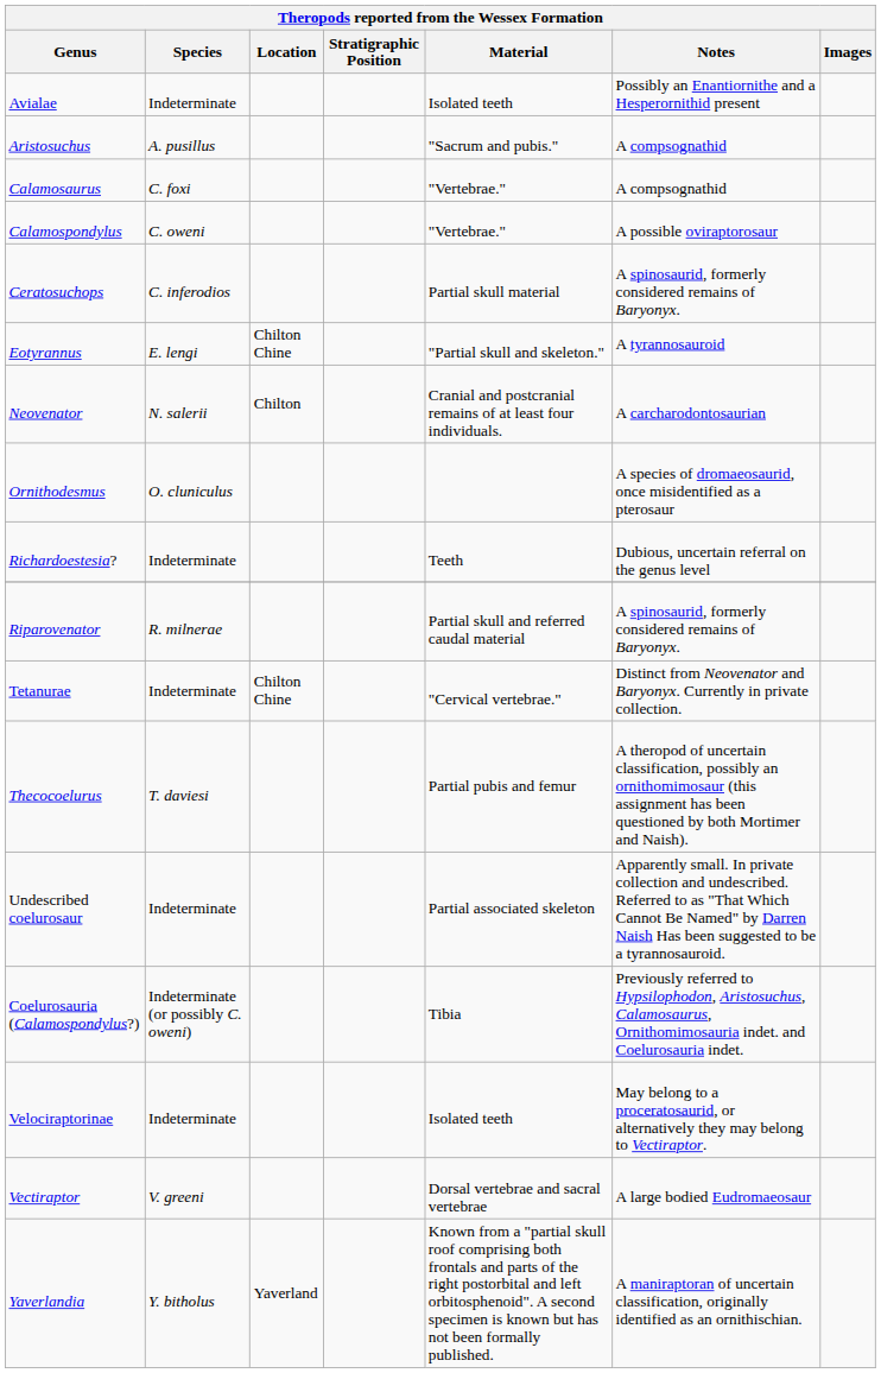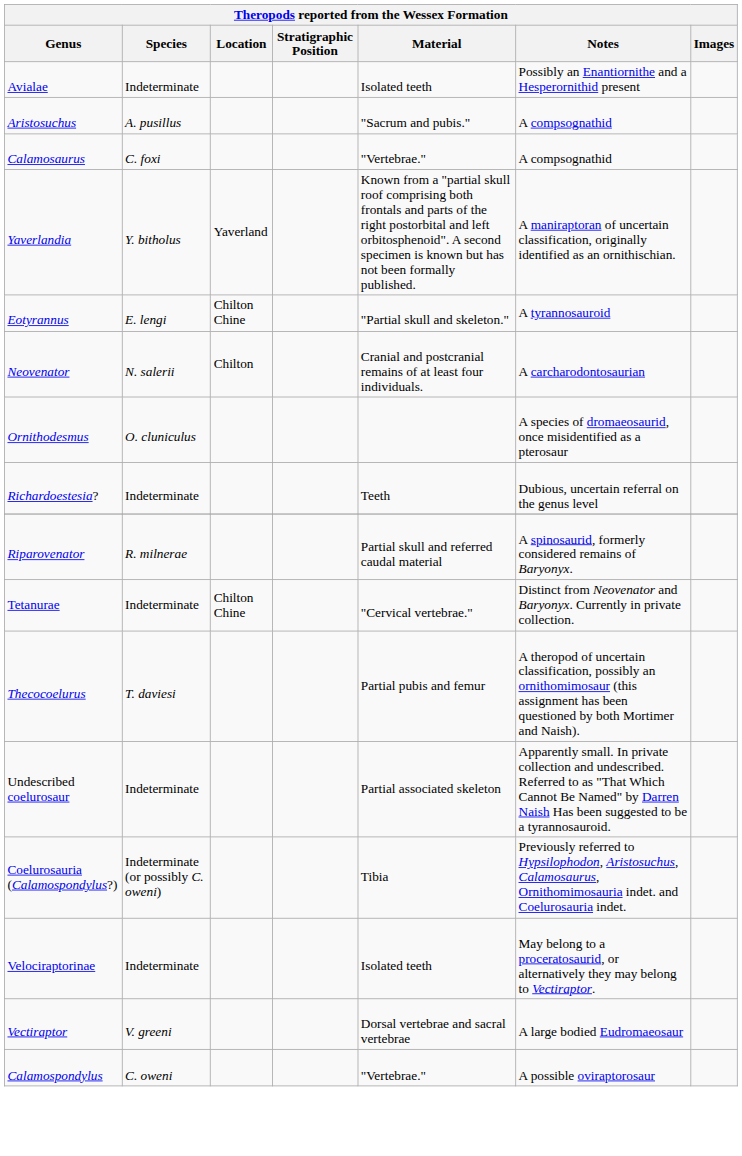 <table class="wikitable"  style="margin:auto; width:100%;">
 <tr>
 <th colspan="7" style="text-align:center;"><strong><a href='#'>Theropods</a> reported from the Wessex Formation</strong></th>
 </tr>
 <tr>
 <th>Genus</th>
 <th>Species</th>
 <th>Location</th>
 <th>Stratigraphic Position</th>
 <th>Material</th>
 <th>Notes</th>
 <th>Images</th>
 </tr>
 <tr>
 <td><br><a href='#'>Avialae</a></td>
 <td><br>Indeterminate</td>
 <td></td>
 <td></td>
 <td><br>Isolated teeth</td>
 <td>Possibly an <a href='#'>Enantiornithe</a> and a <a href='#'>Hesperornithid</a> present</td>
 <td></td>
 </tr>
 <tr>
 <td><br><em><a href='#'>Aristosuchus</a></em></td>
 <td><br><em>A. pusillus</em></td>
 <td></td>
 <td></td>
 <td><br>"Sacrum and pubis."</td>
 <td><br>A <a href='#'>compsognathid</a></td>
 <td></td>
 </tr>
 <tr>
 <td><br><em><a href='#'>Calamosaurus</a></em></td>
 <td><br><em>C. foxi</em></td>
 <td></td>
 <td></td>
 <td><br>"Vertebrae."</td>
 <td><br>A compsognathid</td>
 <td></td>
 </tr>
 <tr>
-<td><br><em><a href='#'>Calamospondylus</a></em></td>
-<td><br><em>C. oweni</em></td>
+<td><br><em><a href='#'>Yaverlandia</a></em></td>
+<td><br><em>Y. bitholus</em></td>
+<td>Yaverland</td>
 <td></td>
-<td></td>
-<td><br>"Vertebrae."</td>
-<td><br>A possible <a href='#'>oviraptorosaur</a></td>
-<td></td>
-</tr>
-<tr>
-<td><br><em><a href='#'>Ceratosuchops</a></em></td>
-<td><br><em>C. inferodios</em></td>
-<td></td>
-<td></td>
-<td><br>Partial skull material</td>
-<td><br>A <a href='#'>spinosaurid</a>, formerly considered remains of <em>Baryonyx</em>.</td>
+<td>Known from a "partial skull roof comprising both frontals and parts of the right postorbital and left orbitosphenoid". A second specimen is known but has not been formally published.</td>
+<td><br>A <a href='#'>maniraptoran</a> of uncertain classification, originally identified as an ornithischian.</td>
 <td></td>
 </tr>
 <tr>
 <td><br><em><a href='#'>Eotyrannus</a></em></td>
 <td><br><em>E. lengi</em></td>
 <td>Chilton Chine</td>
 <td></td>
 <td><br>"Partial skull and skeleton."</td>
 <td>A <a href='#'>tyrannosauroid</a></td>
 <td></td>
 </tr>
 <tr>
 <td><br><em><a href='#'>Neovenator</a></em></td>
 <td><br><em>N. salerii</em></td>
 <td>Chilton</td>
 <td></td>
 <td><br>Cranial and postcranial remains of at least four individuals.</td>
 <td><br>A <a href='#'>carcharodontosaurian</a></td>
 <td><br></td>
 </tr>
 <tr>
 <td><br><em><a href='#'>Ornithodesmus</a></em></td>
 <td><br><em>O. cluniculus</em></td>
 <td></td>
 <td></td>
 <td></td>
 <td><br>A species of <a href='#'>dromaeosaurid</a>, once misidentified as a pterosaur</td>
 <td></td>
 </tr>
 <tr>
 <td><br><em><a href='#'>Richardoestesia</a></em>?</td>
 <td><br>Indeterminate</td>
 <td></td>
 <td></td>
 <td><br>Teeth</td>
 <td><br>Dubious, uncertain referral on the genus level</td>
 <td></td>
 </tr>
 <tr>
 </tr>
 <tr>
 <td><br><em><a href='#'>Riparovenator</a></em></td>
 <td><br><em>R. milnerae</em></td>
 <td></td>
 <td></td>
 <td><br>Partial skull and referred caudal material</td>
 <td><br>A <a href='#'>spinosaurid</a>, formerly considered remains of <em>Baryonyx</em>.</td>
 <td></td>
 </tr>
 <tr>
 <td><a href='#'>Tetanurae</a></td>
 <td>Indeterminate</td>
 <td>Chilton Chine</td>
 <td></td>
 <td><br>"Cervical vertebrae."</td>
 <td>Distinct from <em>Neovenator</em> and <em>Baryonyx</em>. Currently in private collection.</td>
 <td></td>
 </tr>
 <tr>
 <td><br><em><a href='#'>Thecocoelurus</a></em></td>
 <td><br><em>T. daviesi</em></td>
 <td></td>
 <td></td>
 <td>Partial pubis and femur</td>
 <td><br>A theropod of uncertain classification, possibly an <a href='#'>ornithomimosaur</a> (this assignment has been questioned by both Mortimer and Naish).</td>
 <td></td>
 </tr>
 <tr>
 <td>Undescribed <a href='#'>coelurosaur</a></td>
 <td>Indeterminate</td>
 <td></td>
 <td></td>
 <td>Partial associated skeleton</td>
 <td>Apparently small. In private collection and undescribed. Referred to as "That Which Cannot Be Named" by <a href='#'>Darren Naish</a> Has been suggested to be a tyrannosauroid.</td>
 <td></td>
 </tr>
 <tr>
 <td><a href='#'>Coelurosauria</a><br>(<em><a href='#'>Calamospondylus</a></em>?)</td>
 <td>Indeterminate (or possibly <em>C. oweni</em>)</td>
 <td></td>
 <td></td>
 <td>Tibia</td>
 <td>Previously referred to <em><a href='#'>Hypsilophodon</a></em>, <em><a href='#'>Aristosuchus</a></em>, <em><a href='#'>Calamosaurus</a></em>, <a href='#'>Ornithomimosauria</a> indet. and <a href='#'>Coelurosauria</a> indet.</td>
 <td></td>
 </tr>
 <tr>
 <td><br><a href='#'>Velociraptorinae</a></td>
 <td><br>Indeterminate</td>
 <td></td>
 <td></td>
 <td><br>Isolated teeth</td>
 <td><br>May belong to a <a href='#'>proceratosaurid</a>, or alternatively they may belong to <em><a href='#'>Vectiraptor</a></em>.</td>
 <td></td>
 </tr>
 <tr>
 <td><br><em><a href='#'>Vectiraptor</a></em></td>
 <td><br><em>V. greeni</em></td>
 <td></td>
 <td></td>
 <td><br>Dorsal vertebrae and sacral vertebrae</td>
 <td><br>A large bodied <a href='#'>Eudromaeosaur</a></td>
 <td></td>
 </tr>
 <tr>
-<td><br><em><a href='#'>Yaverlandia</a></em></td>
-<td><br><em>Y. bitholus</em></td>
-<td>Yaverland</td>
+<td><br><em><a href='#'>Calamospondylus</a></em></td>
+<td><br><em>C. oweni</em></td>
 <td></td>
-<td>Known from a "partial skull roof comprising both frontals and parts of the right postorbital and left orbitosphenoid". A second specimen is known but has not been formally published.</td>
-<td><br>A <a href='#'>maniraptoran</a> of uncertain classification, originally identified as an ornithischian.</td>
+<td></td>
+<td><br>"Vertebrae."</td>
+<td><br>A possible <a href='#'>oviraptorosaur</a></td>
 <td></td>
 </tr>
 </table>
